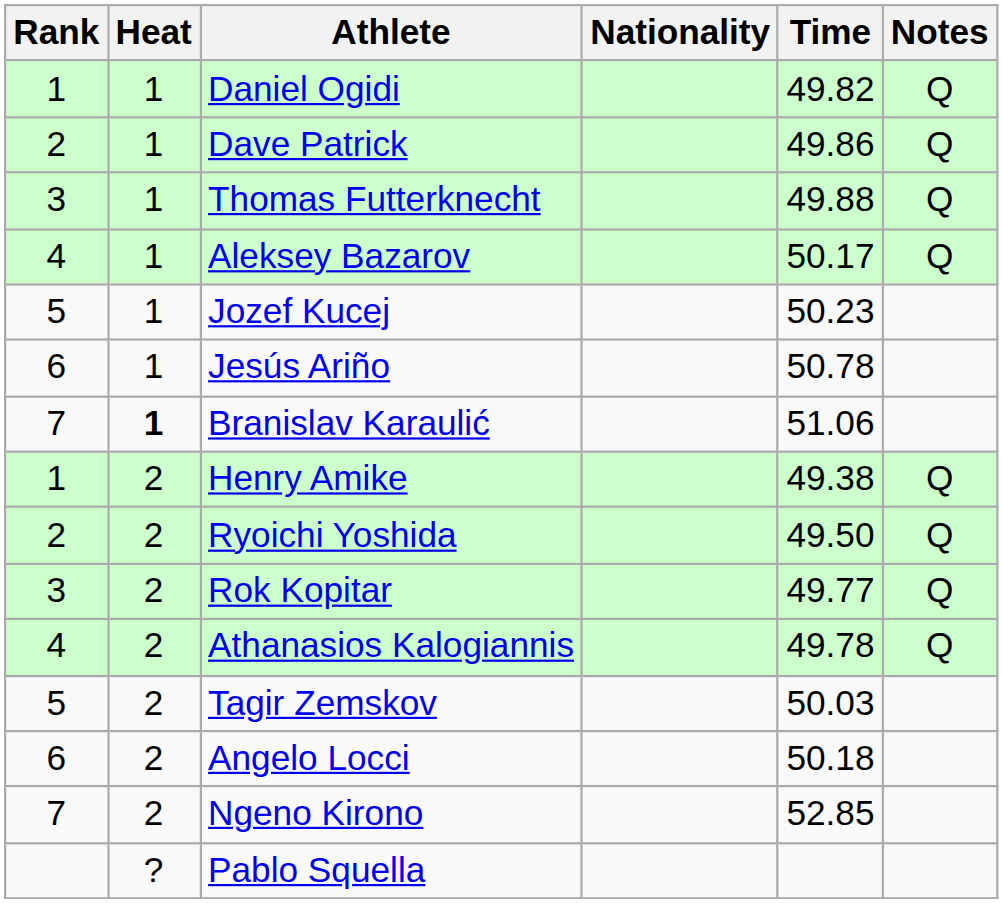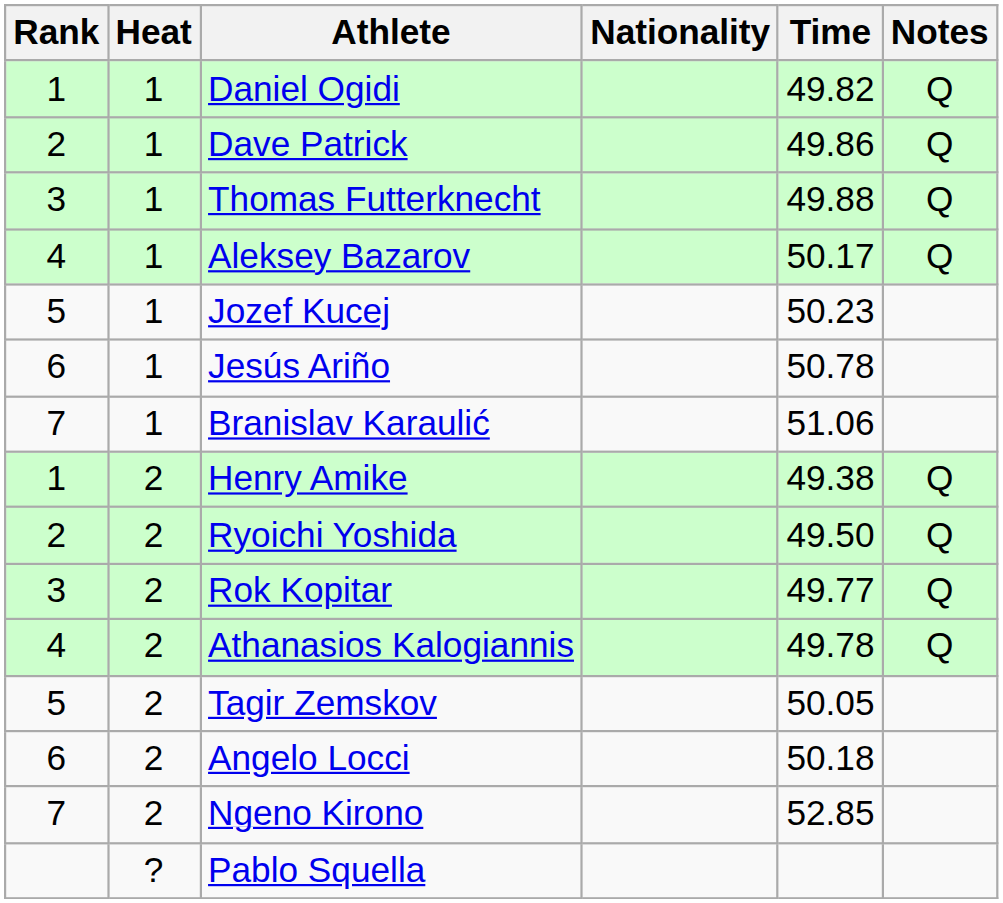 <table class="wikitable sortable" style="text-align:center">
 <tr>
 <th>Rank</th>
 <th>Heat</th>
 <th>Athlete</th>
 <th>Nationality</th>
 <th>Time</th>
 <th>Notes</th>
 </tr>
 <tr bgcolor=ccffcc>
 <td>1</td>
 <td>1</td>
 <td align=left><a href='#'>Daniel Ogidi</a></td>
 <td align=left></td>
 <td>49.82</td>
 <td>Q</td>
 </tr>
 <tr bgcolor=ccffcc>
 <td>2</td>
 <td>1</td>
 <td align=left><a href='#'>Dave Patrick</a></td>
 <td align=left></td>
 <td>49.86</td>
 <td>Q</td>
 </tr>
 <tr bgcolor=ccffcc>
 <td>3</td>
 <td>1</td>
 <td align=left><a href='#'>Thomas Futterknecht</a></td>
 <td align=left></td>
 <td>49.88</td>
 <td>Q</td>
 </tr>
 <tr bgcolor=ccffcc>
 <td>4</td>
 <td>1</td>
 <td align=left><a href='#'>Aleksey Bazarov</a></td>
 <td align=left></td>
 <td>50.17</td>
 <td>Q</td>
 </tr>
 <tr>
 <td>5</td>
 <td>1</td>
 <td align=left><a href='#'>Jozef Kucej</a></td>
 <td align=left></td>
 <td>50.23</td>
 <td></td>
 </tr>
 <tr>
 <td>6</td>
 <td>1</td>
 <td align=left><a href='#'>Jesús Ariño</a></td>
 <td align=left></td>
 <td>50.78</td>
 <td></td>
 </tr>
 <tr>
 <td>7</td>
-<td><strong>1</strong></td>
+<td>1</td>
 <td align=left><a href='#'>Branislav Karaulić</a></td>
 <td align=left></td>
 <td>51.06</td>
 <td></td>
 </tr>
 <tr bgcolor=ccffcc>
 <td>1</td>
 <td>2</td>
 <td align=left><a href='#'>Henry Amike</a></td>
 <td align=left></td>
 <td>49.38</td>
 <td>Q</td>
 </tr>
 <tr bgcolor=ccffcc>
 <td>2</td>
 <td>2</td>
 <td align=left><a href='#'>Ryoichi Yoshida</a></td>
 <td align=left></td>
 <td>49.50</td>
 <td>Q</td>
 </tr>
 <tr bgcolor=ccffcc>
 <td>3</td>
 <td>2</td>
 <td align=left><a href='#'>Rok Kopitar</a></td>
 <td align=left></td>
 <td>49.77</td>
 <td>Q</td>
 </tr>
 <tr bgcolor=ccffcc>
 <td>4</td>
 <td>2</td>
 <td align=left><a href='#'>Athanasios Kalogiannis</a></td>
 <td align=left></td>
 <td>49.78</td>
 <td>Q</td>
 </tr>
 <tr>
 <td>5</td>
 <td>2</td>
 <td align=left><a href='#'>Tagir Zemskov</a></td>
 <td align=left></td>
-<td>50.03</td>
+<td>50.05</td>
 <td></td>
 </tr>
 <tr>
 <td>6</td>
 <td>2</td>
 <td align=left><a href='#'>Angelo Locci</a></td>
 <td align=left></td>
 <td>50.18</td>
 <td></td>
 </tr>
 <tr>
 <td>7</td>
 <td>2</td>
 <td align=left><a href='#'>Ngeno Kirono</a></td>
 <td align=left></td>
 <td>52.85</td>
 <td></td>
 </tr>
 <tr>
 <td></td>
 <td>?</td>
 <td align=left><a href='#'>Pablo Squella</a></td>
 <td align=left></td>
 <td></td>
 <td></td>
 </tr>
 </table>
